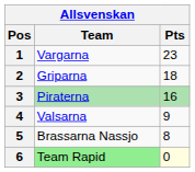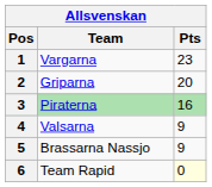 <table class="wikitable">
 <tr>
 <th colspan="3"><a href='#'>Allsvenskan</a></th>
 </tr>
 <tr>
 <th width=20>Pos</th>
 <th width=150>Team</th>
 <th width=30>Pts</th>
 </tr>
 <tr>
 <th>1</th>
 <td><a href='#'>Vargarna</a></td>
 <td>23</td>
 </tr>
 <tr>
 <th>2</th>
 <td><a href='#'>Griparna</a></td>
-<td>18</td>
+<td>20</td>
 </tr>
 <tr style="background:#ACE1AF;">
 <th>3</th>
 <td><a href='#'>Piraterna</a></td>
 <td>16</td>
 </tr>
 <tr>
 <th>4</th>
 <td><a href='#'>Valsarna</a></td>
 <td>9</td>
 </tr>
 <tr>
 <th>5</th>
 <td>Brassarna Nassjo</td>
-<td>8</td>
+<td>9</td>
 </tr>
 <tr>
 <th>6</th>
-<td style="background: lightgreen;">Team Rapid</td>
+<td>Team Rapid</td>
 <td style="background: lightyellow;">0</td>
 </tr>
 </table>
